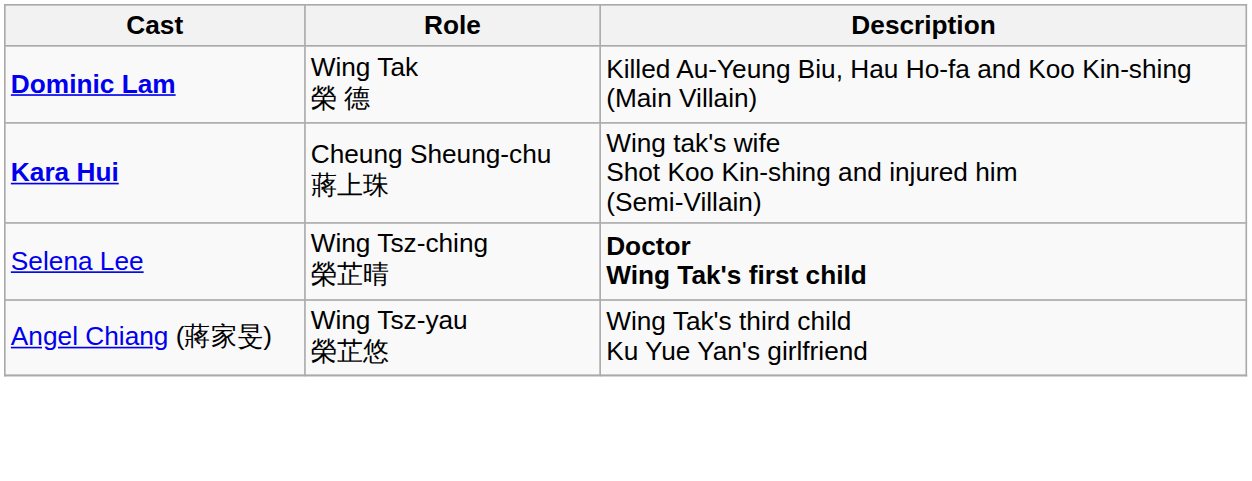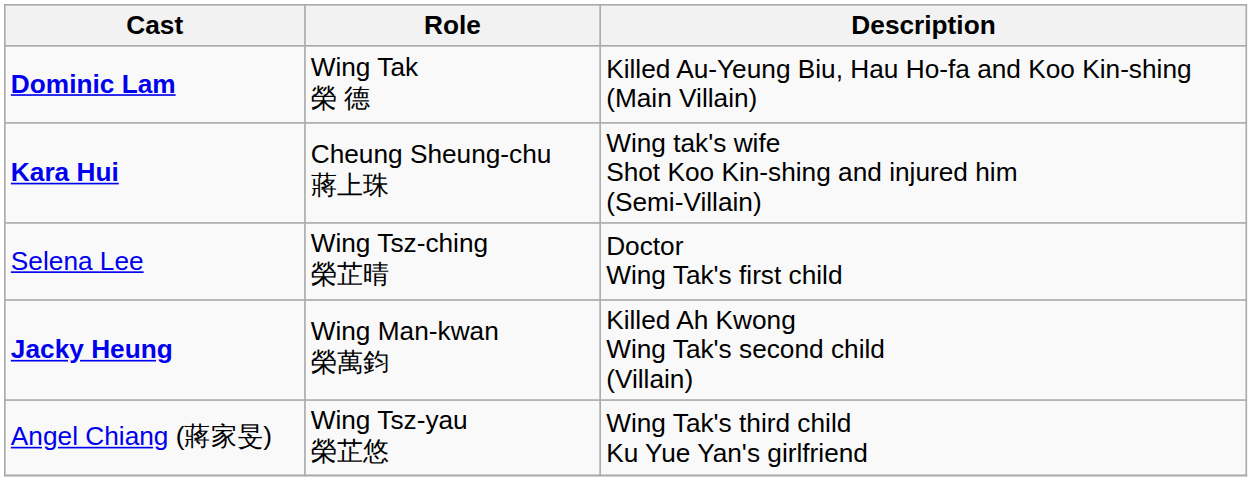 <table class="wikitable" width="60%">
 <tr>
 <th style="width:6%">Cast</th>
 <th style="width:6%">Role</th>
 <th style="width:15%">Description</th>
 </tr>
 <tr>
 <td><strong><a href='#'>Dominic Lam</a></strong></td>
 <td>Wing Tak <br>榮 德</td>
 <td>Killed  Au-Yeung Biu, Hau Ho-fa and Koo Kin-shing <br> (Main Villain)</td>
 </tr>
 <tr>
 <td><strong><a href='#'>Kara Hui</a></strong></td>
 <td>Cheung Sheung-chu<br>蔣上珠</td>
 <td>Wing tak's wife <br> Shot Koo Kin-shing and injured him <br>(Semi-Villain)</td>
 </tr>
 <tr>
 <td><a href='#'>Selena Lee</a></td>
 <td>Wing Tsz-ching<br>榮芷晴</td>
-<td><strong>Doctor <br> Wing Tak's first child</strong></td>
+<td>Doctor <br> Wing Tak's first child</td>
+</tr>
+<tr>
+<td><strong><a href='#'>Jacky Heung</a></strong></td>
+<td>Wing Man-kwan<br>榮萬鈞</td>
+<td>Killed Ah Kwong <br> Wing Tak's second child<br> (Villain)</td>
 </tr>
 <tr>
 <td><a href='#'>Angel Chiang</a> (蔣家旻)</td>
 <td>Wing Tsz-yau<br> 榮芷悠</td>
 <td>Wing Tak's third child <br> Ku Yue Yan's girlfriend</td>
 </tr>
 <tr>
 </tr>
 </table>
